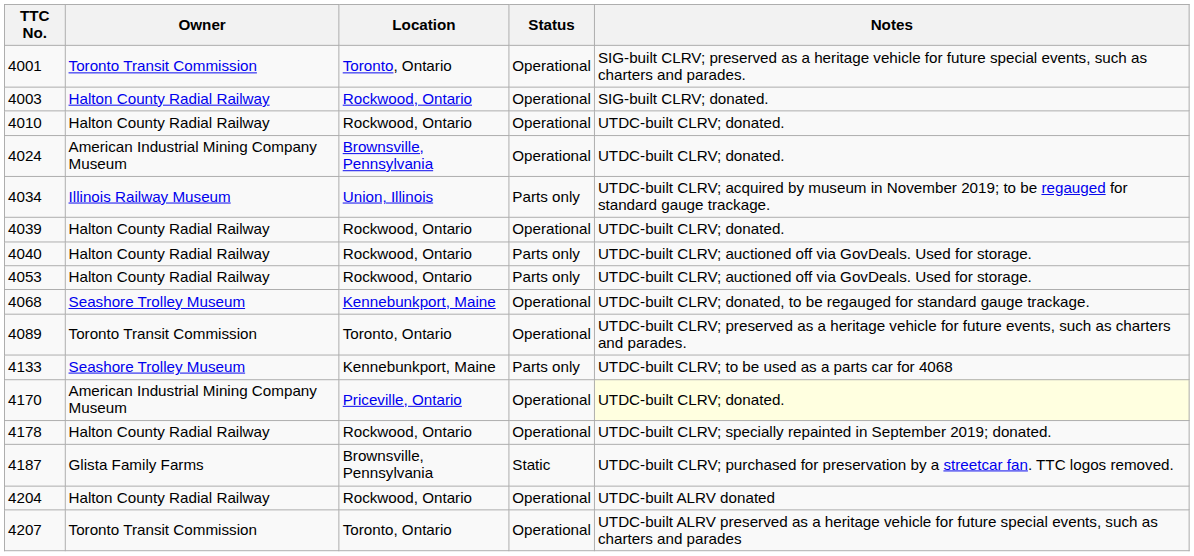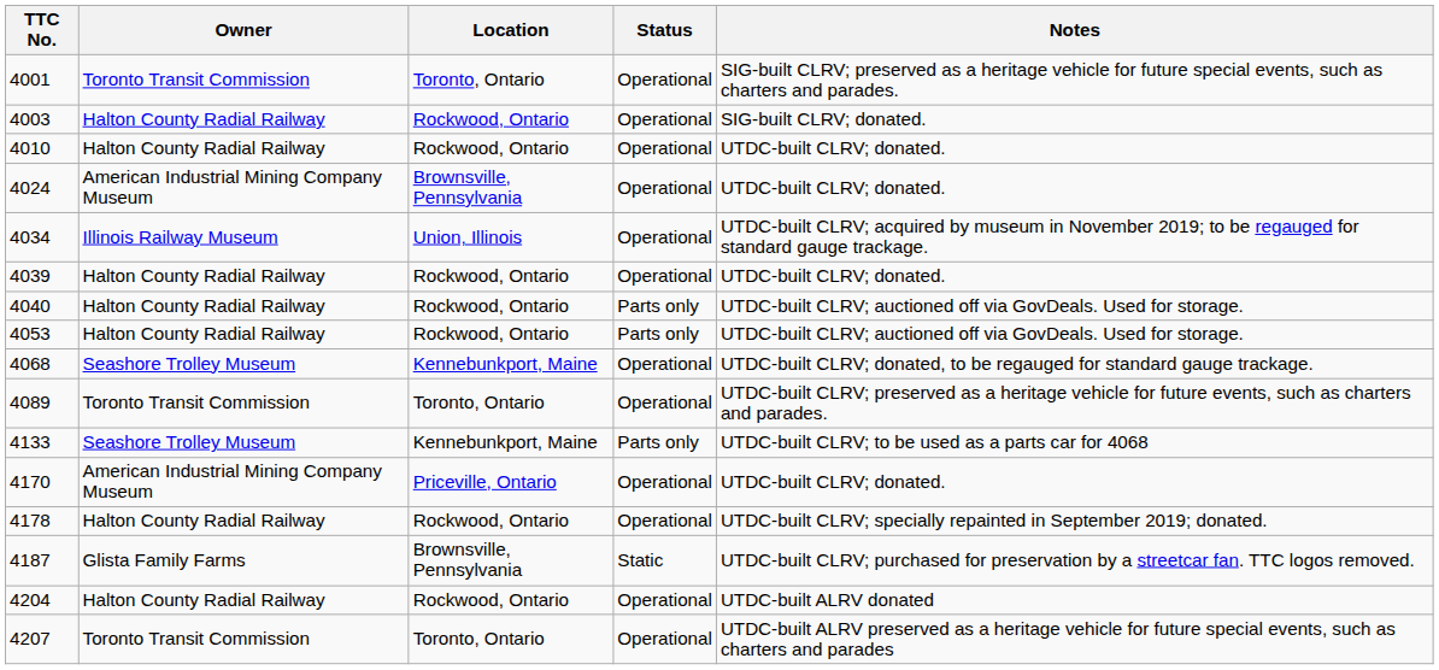 <table class="wikitable sortable">
 <tr>
 <th>TTC No.</th>
 <th>Owner</th>
 <th>Location</th>
 <th>Status</th>
 <th class="unsortable">Notes</th>
 </tr>
 <tr>
 <td>4001</td>
 <td><a href='#'>Toronto Transit Commission</a></td>
 <td><a href='#'>Toronto</a>, Ontario</td>
 <td>Operational</td>
 <td>SIG-built CLRV; preserved as a heritage vehicle for future special events, such as charters and parades.</td>
 </tr>
 <tr>
 <td>4003</td>
 <td><a href='#'>Halton County Radial Railway</a></td>
 <td><a href='#'>Rockwood, Ontario</a></td>
 <td>Operational</td>
 <td>SIG-built CLRV; donated.</td>
 </tr>
 <tr>
 <td>4010</td>
 <td>Halton County Radial Railway</td>
 <td>Rockwood, Ontario</td>
 <td>Operational</td>
 <td>UTDC-built CLRV; donated.</td>
 </tr>
 <tr>
 <td>4024</td>
 <td>American Industrial Mining Company Museum</td>
 <td><a href='#'>Brownsville, Pennsylvania</a></td>
 <td>Operational</td>
 <td>UTDC-built CLRV; donated.</td>
 </tr>
 <tr>
 <td>4034</td>
 <td><a href='#'>Illinois Railway Museum</a></td>
 <td><a href='#'>Union, Illinois</a></td>
-<td>Parts only</td>
+<td>Operational</td>
 <td>UTDC-built CLRV; acquired by museum in November 2019; to be <a href='#'>regauged</a> for standard gauge trackage.</td>
 </tr>
 <tr>
 <td>4039</td>
 <td>Halton County Radial Railway</td>
 <td>Rockwood, Ontario</td>
 <td>Operational</td>
 <td>UTDC-built CLRV; donated.</td>
 </tr>
 <tr>
 <td>4040</td>
 <td>Halton County Radial Railway</td>
 <td>Rockwood, Ontario</td>
 <td>Parts only</td>
 <td>UTDC-built CLRV; auctioned off via GovDeals. Used for storage.</td>
 </tr>
 <tr>
 <td>4053</td>
 <td>Halton County Radial Railway</td>
 <td>Rockwood, Ontario</td>
 <td>Parts only</td>
 <td>UTDC-built CLRV; auctioned off via GovDeals. Used for storage.</td>
 </tr>
 <tr>
 <td>4068</td>
 <td><a href='#'>Seashore Trolley Museum</a></td>
 <td><a href='#'>Kennebunkport, Maine</a></td>
 <td>Operational</td>
 <td>UTDC-built CLRV; donated, to be regauged for standard gauge trackage.</td>
 </tr>
 <tr>
 <td>4089</td>
 <td>Toronto Transit Commission</td>
 <td>Toronto, Ontario</td>
 <td>Operational</td>
 <td>UTDC-built CLRV; preserved as a heritage vehicle for future events, such as charters and parades.</td>
 </tr>
 <tr>
 <td>4133</td>
 <td><a href='#'>Seashore Trolley Museum</a></td>
 <td>Kennebunkport, Maine</td>
 <td>Parts only</td>
 <td>UTDC-built CLRV; to be used as a parts car for 4068</td>
 </tr>
 <tr>
 <td>4170</td>
 <td>American Industrial Mining Company Museum</td>
 <td><a href='#'>Priceville, Ontario</a></td>
 <td>Operational</td>
-<td style="background: lightyellow;">UTDC-built CLRV; donated.</td>
+<td>UTDC-built CLRV; donated.</td>
 </tr>
 <tr>
 <td>4178</td>
 <td>Halton County Radial Railway</td>
 <td>Rockwood, Ontario</td>
 <td>Operational</td>
 <td>UTDC-built CLRV; specially repainted in September 2019; donated.</td>
 </tr>
 <tr>
 <td>4187</td>
 <td>Glista Family Farms</td>
 <td>Brownsville, Pennsylvania</td>
 <td>Static</td>
 <td>UTDC-built CLRV; purchased for preservation by a <a href='#'>streetcar fan</a>. TTC logos removed.</td>
 </tr>
 <tr>
 <td>4204</td>
 <td>Halton County Radial Railway</td>
 <td>Rockwood, Ontario</td>
 <td>Operational</td>
 <td>UTDC-built ALRV donated</td>
 </tr>
 <tr>
 <td>4207</td>
 <td>Toronto Transit Commission</td>
 <td>Toronto, Ontario</td>
 <td>Operational</td>
 <td>UTDC-built ALRV preserved as a heritage vehicle for future special events, such as charters and parades</td>
 </tr>
 </table>
